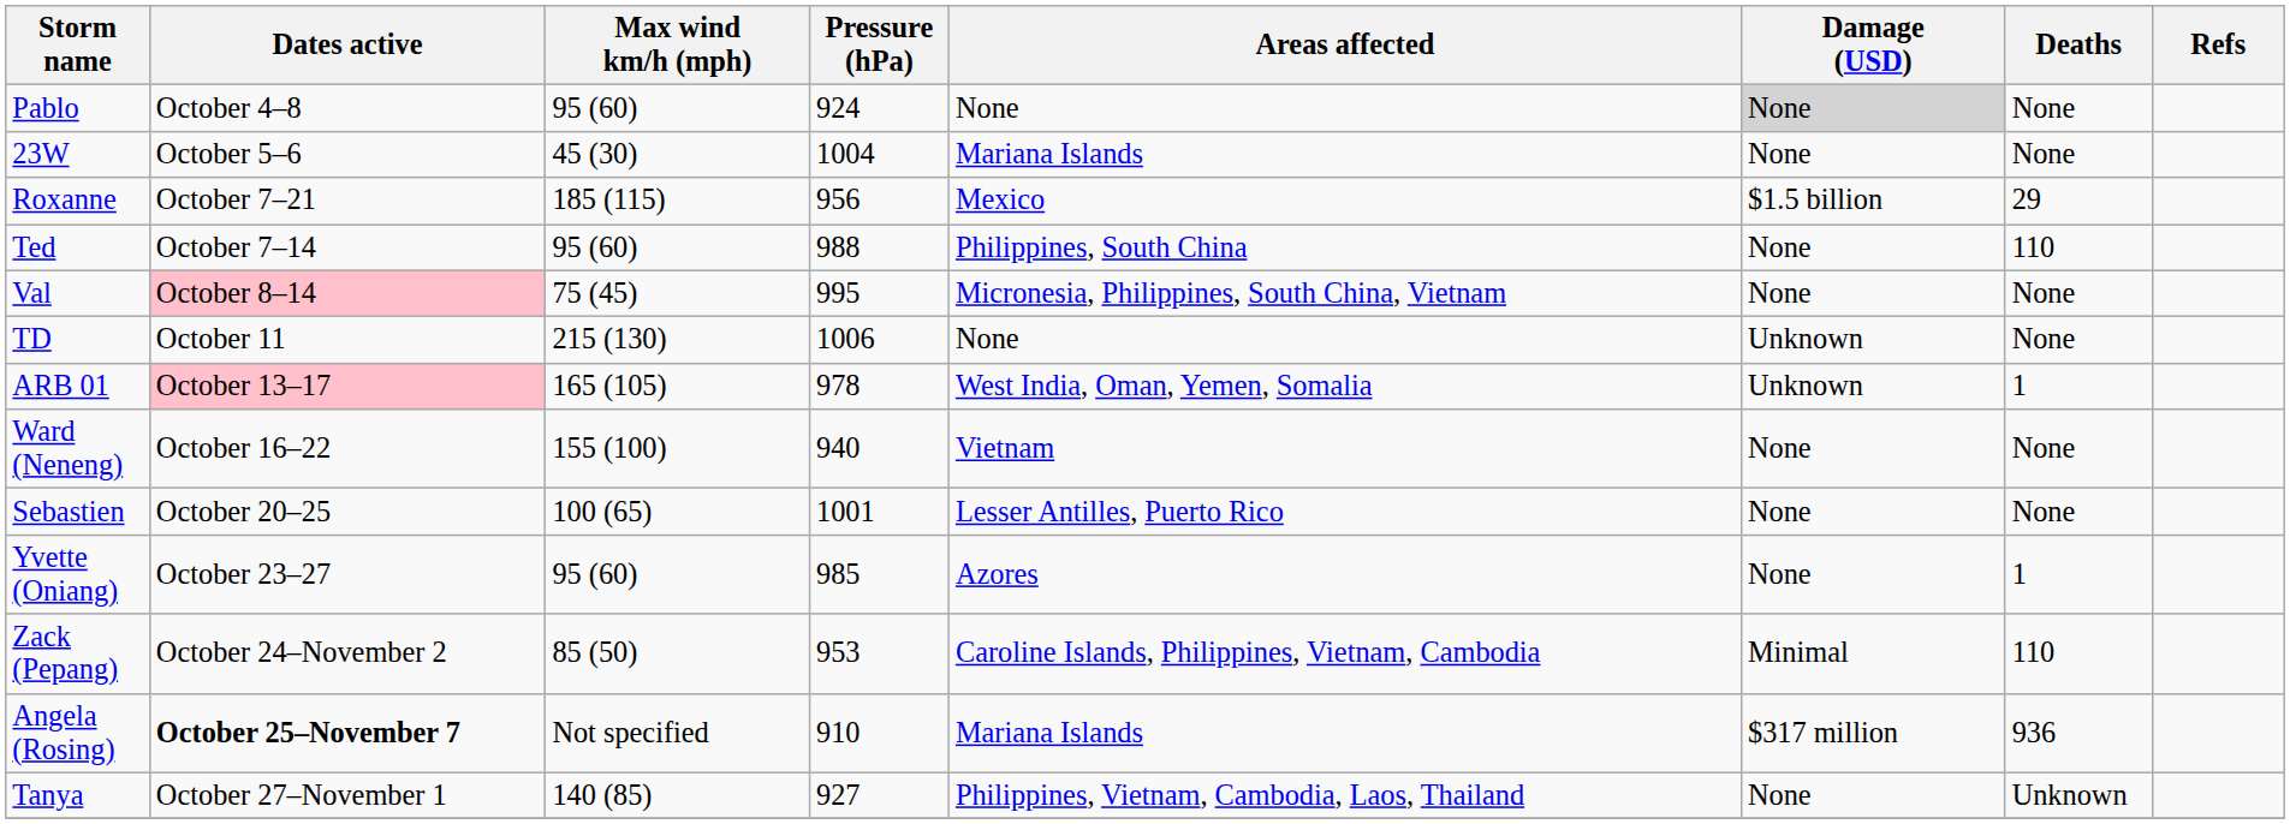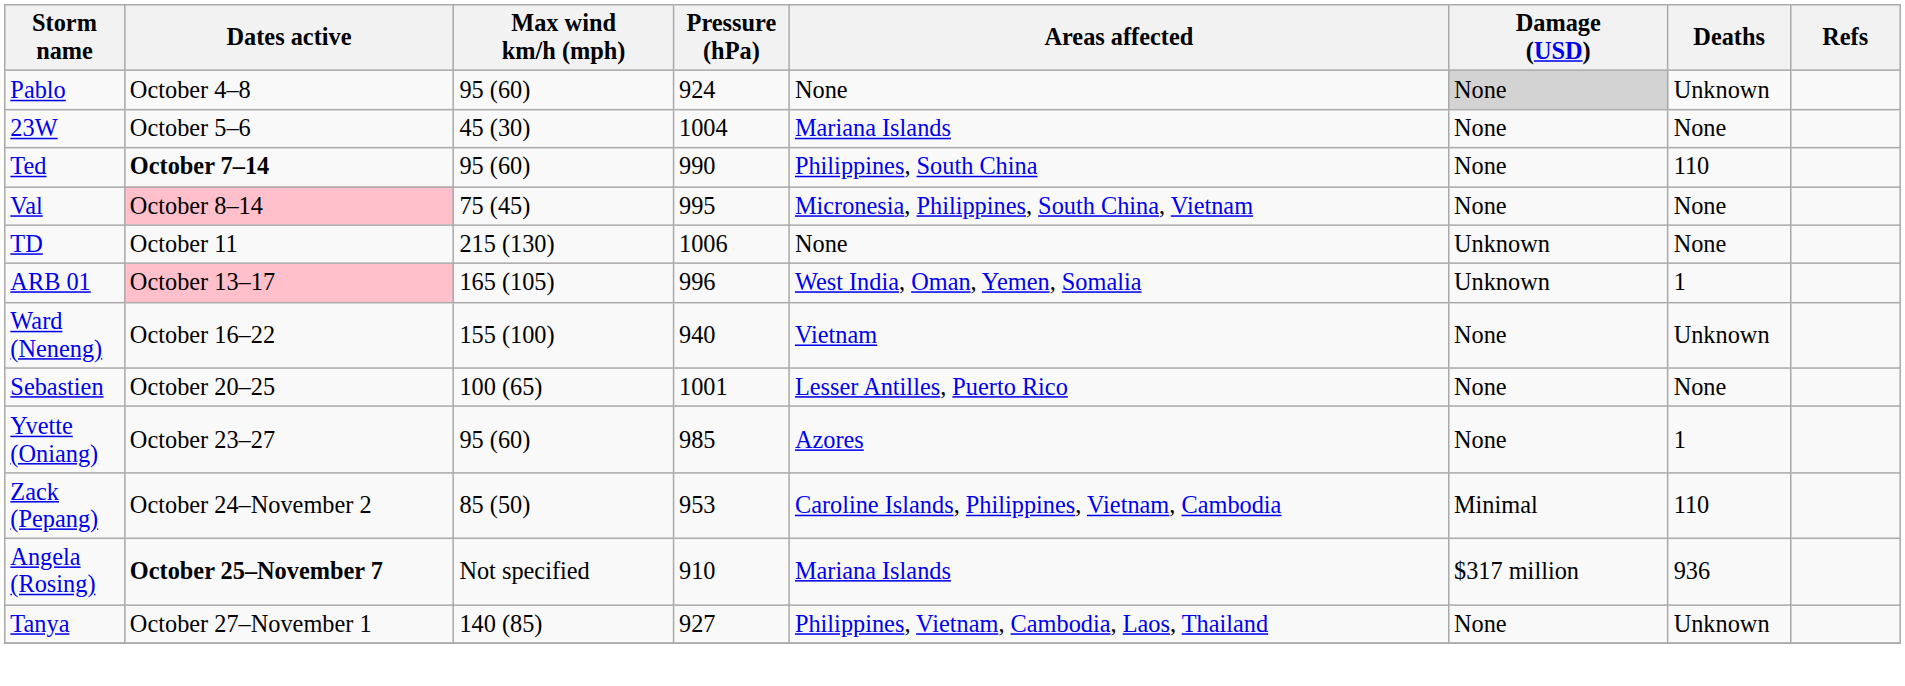 <table class="wikitable sortable">
 <tr>
 <th width="5%">Storm name</th>
 <th width="15%">Dates active</th>
 <th width="10%">Max wind<br>km/h (mph)</th>
 <th width="5%">Pressure<br>(hPa)</th>
 <th width="30%">Areas affected</th>
 <th width="10%">Damage<br>(<a href='#'>USD</a>)</th>
 <th width="5%">Deaths</th>
 <th width="5%">Refs</th>
 </tr>
 <tr>
 <td><a href='#'>Pablo</a></td>
 <td>October 4–8</td>
 <td>95 (60)</td>
 <td>924</td>
 <td>None</td>
 <td style="background: lightgrey;">None</td>
-<td>None</td>
+<td>Unknown</td>
 <td></td>
 </tr>
 <tr>
 <td><a href='#'>23W</a></td>
 <td>October 5–6</td>
 <td>45 (30)</td>
 <td>1004</td>
 <td><a href='#'>Mariana Islands</a></td>
 <td>None</td>
 <td>None</td>
 <td></td>
 </tr>
 <tr>
-<td><a href='#'>Roxanne</a></td>
-<td>October 7–21</td>
-<td>185 (115)</td>
-<td>956</td>
-<td><a href='#'>Mexico</a></td>
-<td>$1.5 billion</td>
-<td>29</td>
-<td></td>
-</tr>
-<tr>
 <td><a href='#'>Ted</a></td>
-<td>October 7–14</td>
+<td><strong>October 7–14</strong></td>
 <td>95 (60)</td>
-<td>988</td>
+<td>990</td>
 <td><a href='#'>Philippines</a>, <a href='#'>South China</a></td>
 <td>None</td>
 <td>110</td>
 <td></td>
 </tr>
 <tr>
 <td><a href='#'>Val</a></td>
 <td style="background: pink;">October 8–14</td>
 <td>75 (45)</td>
 <td>995</td>
 <td><a href='#'>Micronesia</a>, <a href='#'>Philippines</a>, <a href='#'>South China</a>, <a href='#'>Vietnam</a></td>
 <td>None</td>
 <td>None</td>
 <td></td>
 </tr>
 <tr>
 <td><a href='#'>TD</a></td>
 <td>October 11</td>
 <td>215 (130)</td>
 <td>1006</td>
 <td>None</td>
 <td>Unknown</td>
 <td>None</td>
 <td></td>
 </tr>
 <tr>
 <td><a href='#'>ARB 01</a></td>
 <td style="background: pink;">October 13–17</td>
 <td>165 (105)</td>
-<td>978</td>
+<td>996</td>
 <td><a href='#'>West India</a>, <a href='#'>Oman</a>, <a href='#'>Yemen</a>, <a href='#'>Somalia</a></td>
 <td>Unknown</td>
 <td>1</td>
 <td></td>
 </tr>
 <tr>
 <td><a href='#'>Ward (Neneng)</a></td>
 <td>October 16–22</td>
 <td>155 (100)</td>
 <td>940</td>
 <td><a href='#'>Vietnam</a></td>
 <td>None</td>
-<td>None</td>
+<td>Unknown</td>
 <td></td>
 </tr>
 <tr>
 <td><a href='#'>Sebastien</a></td>
 <td>October 20–25</td>
 <td>100 (65)</td>
 <td>1001</td>
 <td><a href='#'>Lesser Antilles</a>, <a href='#'>Puerto Rico</a></td>
 <td>None</td>
 <td>None</td>
 <td></td>
 </tr>
 <tr>
 <td><a href='#'>Yvette (Oniang)</a></td>
 <td>October 23–27</td>
 <td>95 (60)</td>
 <td>985</td>
 <td><a href='#'>Azores</a></td>
 <td>None</td>
 <td>1</td>
 <td></td>
 </tr>
 <tr>
 <td><a href='#'>Zack (Pepang)</a></td>
 <td>October 24–November 2</td>
 <td>85 (50)</td>
 <td>953</td>
 <td><a href='#'>Caroline Islands</a>, <a href='#'>Philippines</a>, <a href='#'>Vietnam</a>, <a href='#'>Cambodia</a></td>
 <td>Minimal</td>
 <td>110</td>
 <td></td>
 </tr>
 <tr>
 <td><a href='#'>Angela (Rosing)</a></td>
 <td><strong>October 25–November 7</strong></td>
 <td>Not specified</td>
 <td>910</td>
 <td><a href='#'>Mariana Islands</a></td>
 <td>$317 million</td>
 <td>936</td>
 <td></td>
 </tr>
 <tr>
 <td><a href='#'>Tanya</a></td>
 <td>October 27–November 1</td>
 <td>140 (85)</td>
 <td>927</td>
 <td><a href='#'>Philippines</a>, <a href='#'>Vietnam</a>, <a href='#'>Cambodia</a>, <a href='#'>Laos</a>, <a href='#'>Thailand</a></td>
 <td>None</td>
 <td>Unknown</td>
 <td></td>
 </tr>
 <tr>
 </tr>
 </table>
